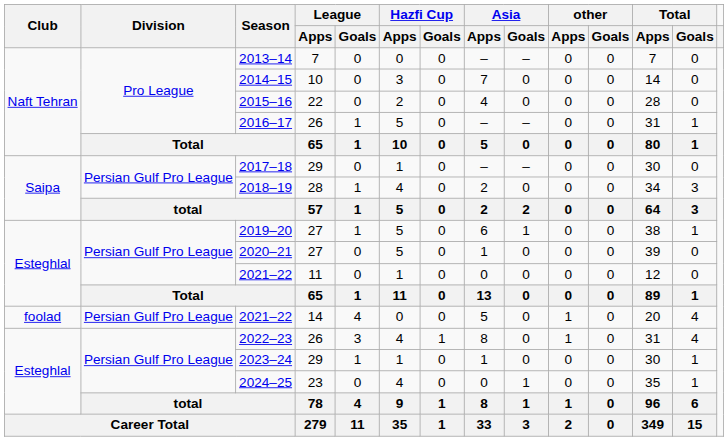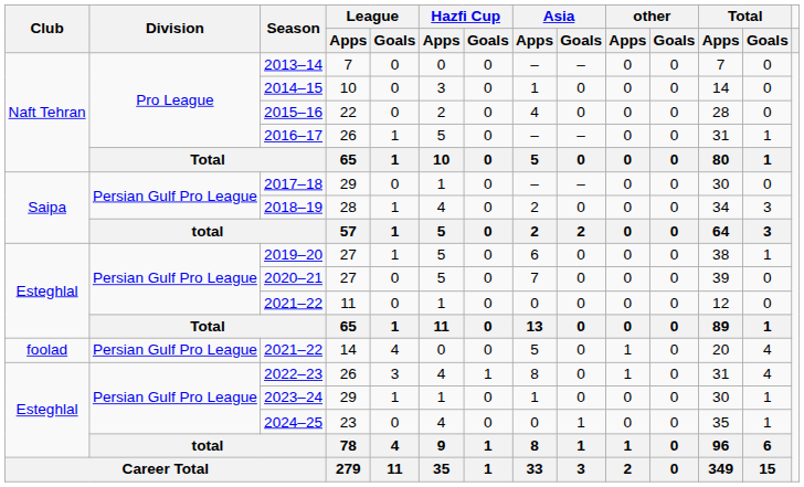 <table class="wikitable" style="text-align: center;">
 <tr>
 <th rowspan="2">Club</th>
 <th rowspan="2">Division</th>
 <th rowspan="2">Season</th>
 <th colspan="2">League</th>
 <th colspan="2"><a href='#'>Hazfi Cup</a></th>
 <th colspan="2"><a href='#'>Asia</a></th>
 <th colspan="2">other</th>
 <th colspan="2">Total</th>
 </tr>
 <tr>
 <th>Apps</th>
 <th>Goals</th>
 <th>Apps</th>
 <th>Goals</th>
 <th>Apps</th>
 <th>Goals</th>
 <th>Apps</th>
 <th>Goals</th>
 <th>Apps</th>
 <th>Goals</th>
 <th></th>
 </tr>
 <tr>
 <td rowspan="5"><a href='#'>Naft Tehran</a></td>
 <td rowspan="4"><a href='#'>Pro League</a></td>
 <td><a href='#'>2013–14</a></td>
 <td>7</td>
 <td>0</td>
 <td>0</td>
 <td>0</td>
 <td>–</td>
 <td>–</td>
 <td>0</td>
 <td>0</td>
 <td>7</td>
 <td>0</td>
 </tr>
 <tr>
 <td><a href='#'>2014–15</a></td>
 <td>10</td>
 <td>0</td>
 <td>3</td>
 <td>0</td>
-<td>7</td>
+<td>1</td>
 <td>0</td>
 <td>0</td>
 <td>0</td>
 <td>14</td>
 <td>0</td>
 </tr>
 <tr>
 <td><a href='#'>2015–16</a></td>
 <td>22</td>
 <td>0</td>
 <td>2</td>
 <td>0</td>
 <td>4</td>
 <td>0</td>
 <td>0</td>
 <td>0</td>
 <td>28</td>
 <td>0</td>
 </tr>
 <tr>
 <td><a href='#'>2016–17</a></td>
 <td>26</td>
 <td>1</td>
 <td>5</td>
 <td>0</td>
 <td>–</td>
 <td>–</td>
 <td>0</td>
 <td>0</td>
 <td>31</td>
 <td>1</td>
 </tr>
 <tr>
 <th colspan="2">Total</th>
 <th>65</th>
 <th>1</th>
 <th>10</th>
 <th>0</th>
 <th>5</th>
 <th>0</th>
 <th>0</th>
 <th>0</th>
 <th>80</th>
 <th>1</th>
 </tr>
 <tr>
 <td rowspan="3"><a href='#'>Saipa</a></td>
 <td rowspan="2"><a href='#'>Persian Gulf Pro League</a></td>
 <td><a href='#'>2017–18</a></td>
 <td>29</td>
 <td>0</td>
 <td>1</td>
 <td>0</td>
 <td>–</td>
 <td>–</td>
 <td>0</td>
 <td>0</td>
 <td>30</td>
 <td>0</td>
 </tr>
 <tr>
 <td><a href='#'>2018–19</a></td>
 <td>28</td>
 <td>1</td>
 <td>4</td>
 <td>0</td>
 <td>2</td>
 <td>0</td>
 <td>0</td>
 <td>0</td>
 <td>34</td>
 <td>3</td>
 </tr>
 <tr>
 <th colspan="2">total</th>
 <th>57</th>
 <th>1</th>
 <th>5</th>
 <th>0</th>
 <th>2</th>
 <th>2</th>
 <th>0</th>
 <th>0</th>
 <th>64</th>
 <th>3</th>
 </tr>
 <tr>
 <td rowspan="4"><a href='#'>Esteghlal</a></td>
 <td rowspan="3"><a href='#'>Persian Gulf Pro League</a></td>
 <td><a href='#'>2019–20</a></td>
 <td>27</td>
 <td>1</td>
 <td>5</td>
 <td>0</td>
 <td>6</td>
-<td>1</td>
+<td>0</td>
 <td>0</td>
 <td>0</td>
 <td>38</td>
 <td>1</td>
 </tr>
 <tr>
 <td><a href='#'>2020–21</a></td>
 <td>27</td>
 <td>0</td>
 <td>5</td>
 <td>0</td>
-<td>1</td>
+<td>7</td>
 <td>0</td>
 <td>0</td>
 <td>0</td>
 <td>39</td>
 <td>0</td>
 </tr>
 <tr>
 <td><a href='#'>2021–22</a></td>
 <td>11</td>
 <td>0</td>
 <td>1</td>
 <td>0</td>
 <td>0</td>
 <td>0</td>
 <td>0</td>
 <td>0</td>
 <td>12</td>
 <td>0</td>
 </tr>
 <tr>
 <th colspan="2">Total</th>
 <th>65</th>
 <th>1</th>
 <th>11</th>
 <th>0</th>
 <th>13</th>
 <th>0</th>
 <th>0</th>
 <th>0</th>
 <th>89</th>
 <th>1</th>
 </tr>
 <tr>
 <td><a href='#'>foolad</a></td>
 <td><a href='#'>Persian Gulf Pro League</a></td>
 <td><a href='#'>2021–22</a></td>
 <td>14</td>
 <td>4</td>
 <td>0</td>
 <td>0</td>
 <td>5</td>
 <td>0</td>
 <td>1</td>
 <td>0</td>
 <td>20</td>
 <td>4</td>
 </tr>
 <tr>
 <td rowspan="4"><a href='#'>Esteghlal</a></td>
 <td rowspan="3"><a href='#'>Persian Gulf Pro League</a></td>
 <td><a href='#'>2022–23</a></td>
 <td>26</td>
 <td>3</td>
 <td>4</td>
 <td>1</td>
 <td>8</td>
 <td>0</td>
 <td>1</td>
 <td>0</td>
 <td>31</td>
 <td>4</td>
 </tr>
 <tr>
 <td><a href='#'>2023–24</a></td>
 <td>29</td>
 <td>1</td>
 <td>1</td>
 <td>0</td>
 <td>1</td>
 <td>0</td>
 <td>0</td>
 <td>0</td>
 <td>30</td>
 <td>1</td>
 </tr>
 <tr>
 <td><a href='#'>2024–25</a></td>
 <td>23</td>
 <td>0</td>
 <td>4</td>
 <td>0</td>
 <td>0</td>
 <td>1</td>
 <td>0</td>
 <td>0</td>
 <td>35</td>
 <td>1</td>
 </tr>
 <tr>
 <th colspan="2">total</th>
 <th>78</th>
 <th>4</th>
 <th>9</th>
 <th>1</th>
 <th>8</th>
 <th>1</th>
 <th>1</th>
 <th>0</th>
 <th>96</th>
 <th>6</th>
 </tr>
 <tr>
 <th colspan="3">Career Total</th>
 <th>279</th>
 <th>11</th>
 <th>35</th>
 <th>1</th>
 <th>33</th>
 <th>3</th>
 <th>2</th>
 <th>0</th>
 <th>349</th>
 <th>15</th>
 </tr>
 </table>
